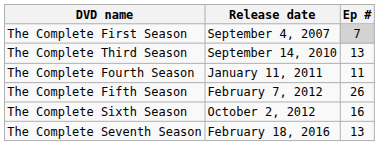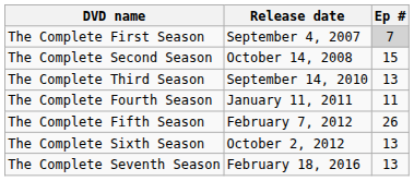 <table class="wikitable">
 <tr>
 <th>DVD name</th>
 <th>Release date</th>
 <th>Ep #</th>
 </tr>
 <tr>
 <td>The Complete First Season</td>
 <td>September 4, 2007</td>
 <td style="background: lightgrey; text-align:center;">7</td>
+</tr>
+<tr>
+<td>The Complete Second Season</td>
+<td>October 14, 2008</td>
+<td style="text-align:center;">15</td>
 </tr>
 <tr>
 <td>The Complete Third Season</td>
 <td>September 14, 2010</td>
 <td style="text-align:center;">13</td>
 </tr>
 <tr>
 <td>The Complete Fourth Season</td>
 <td>January 11, 2011</td>
 <td style="text-align:center;">11</td>
 </tr>
 <tr>
 <td>The Complete Fifth Season</td>
 <td>February 7, 2012</td>
 <td style="text-align:center;">26</td>
 </tr>
 <tr>
 <td>The Complete Sixth Season</td>
 <td>October 2, 2012</td>
-<td style="text-align:center;">16</td>
+<td style="text-align:center;">13</td>
 </tr>
 <tr>
 <td>The Complete Seventh Season</td>
 <td>February 18, 2016</td>
 <td style="text-align:center;">13</td>
 </tr>
 </table>
